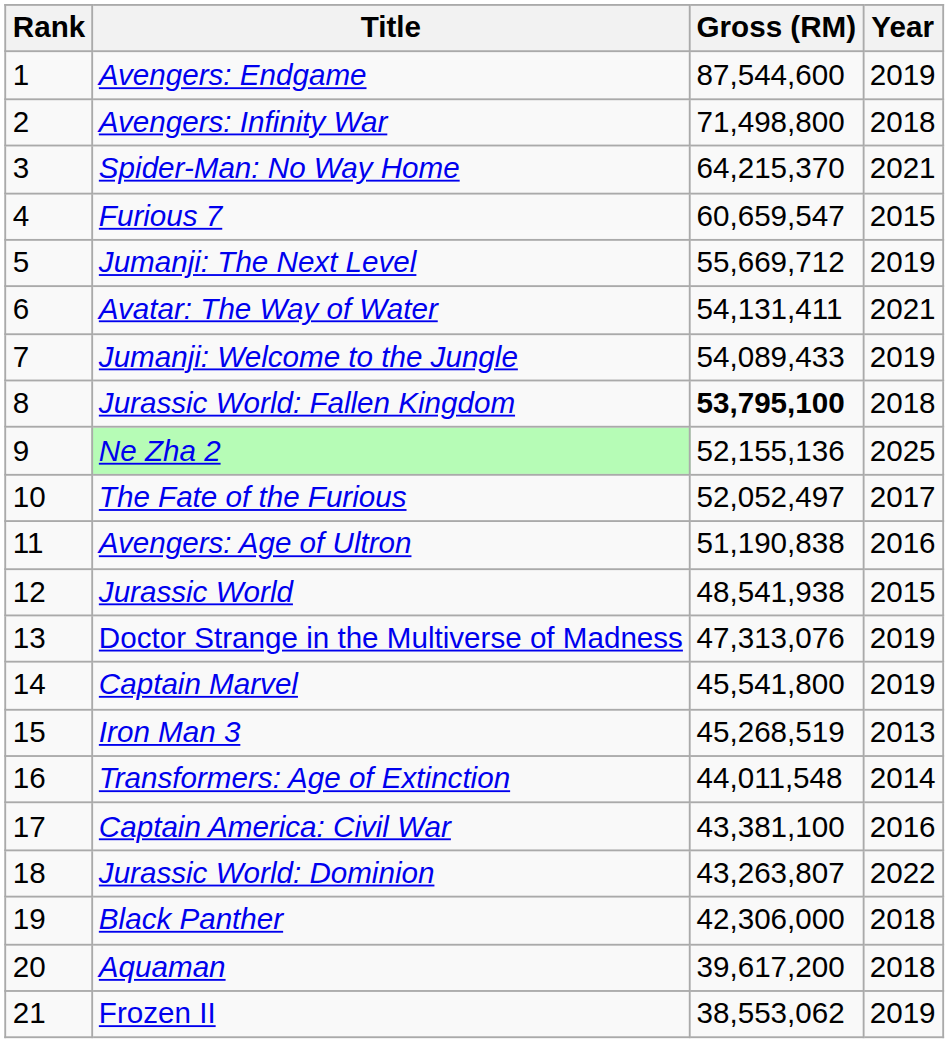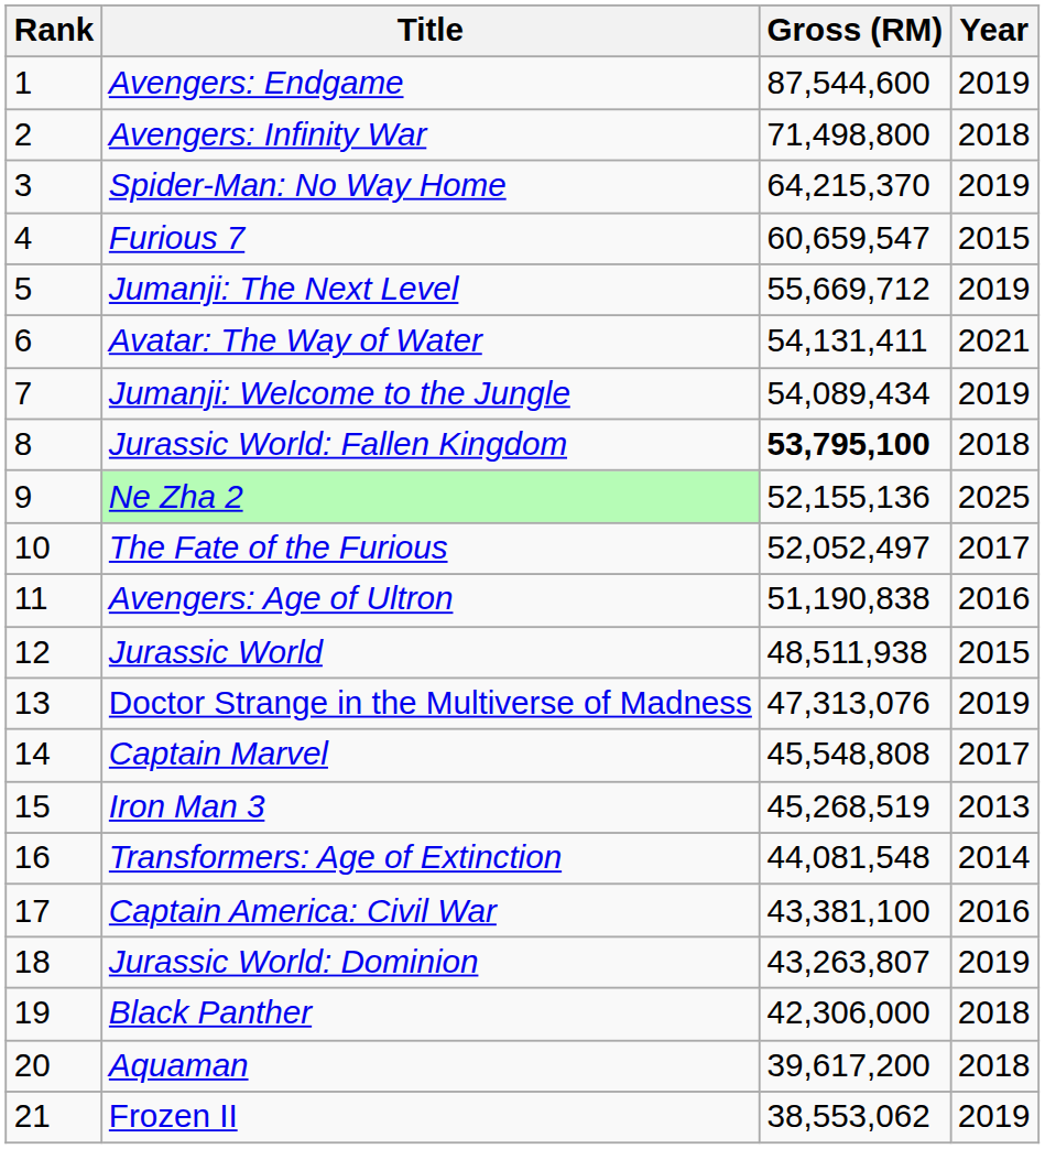 <table class="wikitable sortable plainrowheaders"  style=" margin:auto;">
 <tr>
 <th>Rank</th>
 <th>Title</th>
 <th>Gross (RM)</th>
 <th>Year</th>
 </tr>
 <tr>
 <td>1</td>
 <td><em><a href='#'>Avengers: Endgame</a></em></td>
 <td>87,544,600</td>
 <td>2019</td>
 </tr>
 <tr>
 <td>2</td>
 <td><em><a href='#'>Avengers: Infinity War</a></em></td>
 <td>71,498,800</td>
 <td>2018</td>
 </tr>
 <tr>
 <td>3</td>
 <td><em><a href='#'>Spider-Man: No Way Home</a></em></td>
 <td>64,215,370</td>
-<td>2021</td>
+<td>2019</td>
 </tr>
 <tr>
 <td>4</td>
 <td><em><a href='#'>Furious 7</a></em></td>
 <td>60,659,547</td>
 <td>2015</td>
 </tr>
 <tr>
 <td>5</td>
 <td><em><a href='#'>Jumanji: The Next Level</a></em></td>
 <td>55,669,712</td>
 <td>2019</td>
 </tr>
 <tr>
 <td>6</td>
 <td><em><a href='#'>Avatar: The Way of Water</a></em></td>
 <td>54,131,411</td>
 <td>2021</td>
 </tr>
 <tr>
 <td>7</td>
 <td><em><a href='#'>Jumanji: Welcome to the Jungle</a></em></td>
-<td>54,089,433</td>
+<td>54,089,434</td>
 <td>2019</td>
 </tr>
 <tr>
 <td>8</td>
 <td><em><a href='#'>Jurassic World: Fallen Kingdom</a></em></td>
 <td><strong>53,795,100</strong></td>
 <td>2018</td>
 </tr>
 <tr>
 <td>9</td>
 <td scope="row" style="background:#b6fcb6;" !><em><a href='#'>Ne Zha 2</a></em></td>
 <td>52,155,136</td>
 <td>2025</td>
 </tr>
 <tr>
 <td>10</td>
 <td><em><a href='#'>The Fate of the Furious</a></em></td>
 <td>52,052,497</td>
 <td>2017</td>
 </tr>
 <tr>
 <td>11</td>
 <td><em><a href='#'>Avengers: Age of Ultron</a></em></td>
 <td>51,190,838</td>
 <td>2016</td>
 </tr>
 <tr>
 <td>12</td>
 <td><em><a href='#'>Jurassic World</a></em></td>
-<td>48,541,938</td>
+<td>48,511,938</td>
 <td>2015</td>
 </tr>
 <tr>
 <td>13</td>
 <td><a href='#'>Doctor Strange in the Multiverse of Madness</a></td>
 <td>47,313,076</td>
 <td>2019</td>
 </tr>
 <tr>
 <td>14</td>
 <td><a href='#'><em>Captain Marvel</em></a></td>
-<td>45,541,800</td>
-<td>2019</td>
+<td>45,548,808</td>
+<td>2017</td>
 </tr>
 <tr>
 <td>15</td>
 <td><em><a href='#'>Iron Man 3</a></em></td>
 <td>45,268,519</td>
 <td>2013</td>
 </tr>
 <tr>
 <td>16</td>
 <td><em><a href='#'>Transformers: Age of Extinction</a></em></td>
-<td>44,011,548</td>
+<td>44,081,548</td>
 <td>2014</td>
 </tr>
 <tr>
 <td>17</td>
 <td><em><a href='#'>Captain America: Civil War</a></em></td>
 <td>43,381,100</td>
 <td>2016</td>
 </tr>
 <tr>
 <td>18</td>
 <td><em><a href='#'>Jurassic World: Dominion</a></em></td>
 <td>43,263,807</td>
-<td>2022</td>
+<td>2019</td>
 </tr>
 <tr>
 <td>19</td>
 <td><a href='#'><em>Black Panther</em></a></td>
 <td>42,306,000</td>
 <td>2018</td>
 </tr>
 <tr>
 <td>20</td>
 <td><a href='#'><em>Aquaman</em></a></td>
 <td>39,617,200</td>
 <td>2018</td>
 </tr>
 <tr>
 <td>21</td>
 <td><a href='#'>Frozen II</a></td>
 <td>38,553,062</td>
 <td>2019</td>
 </tr>
 </table>
